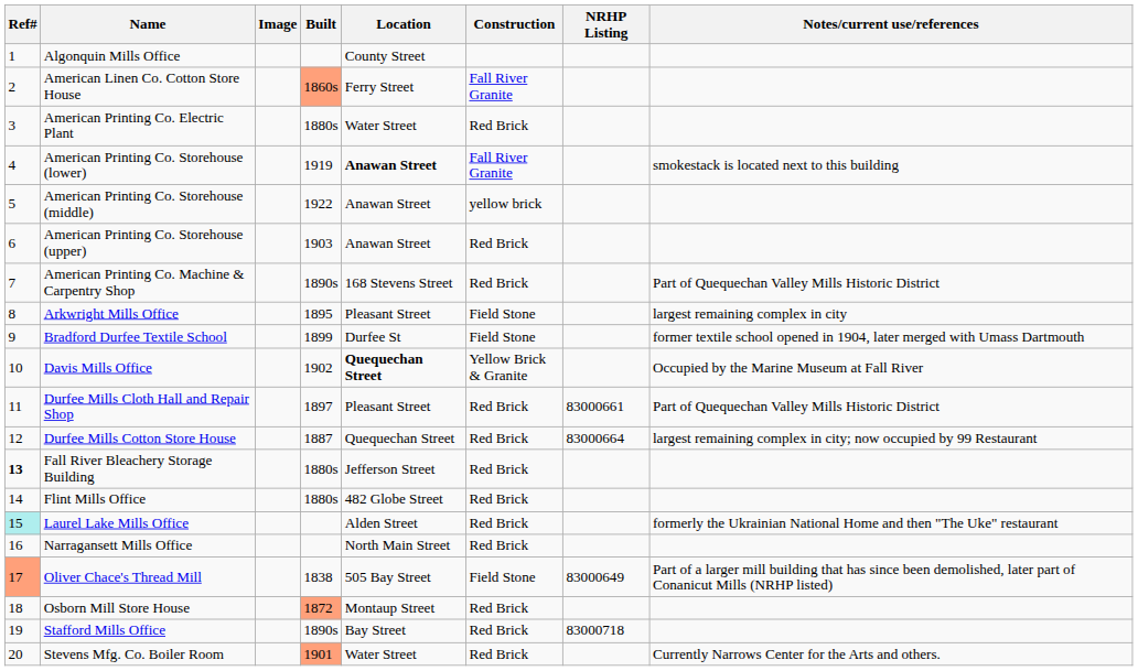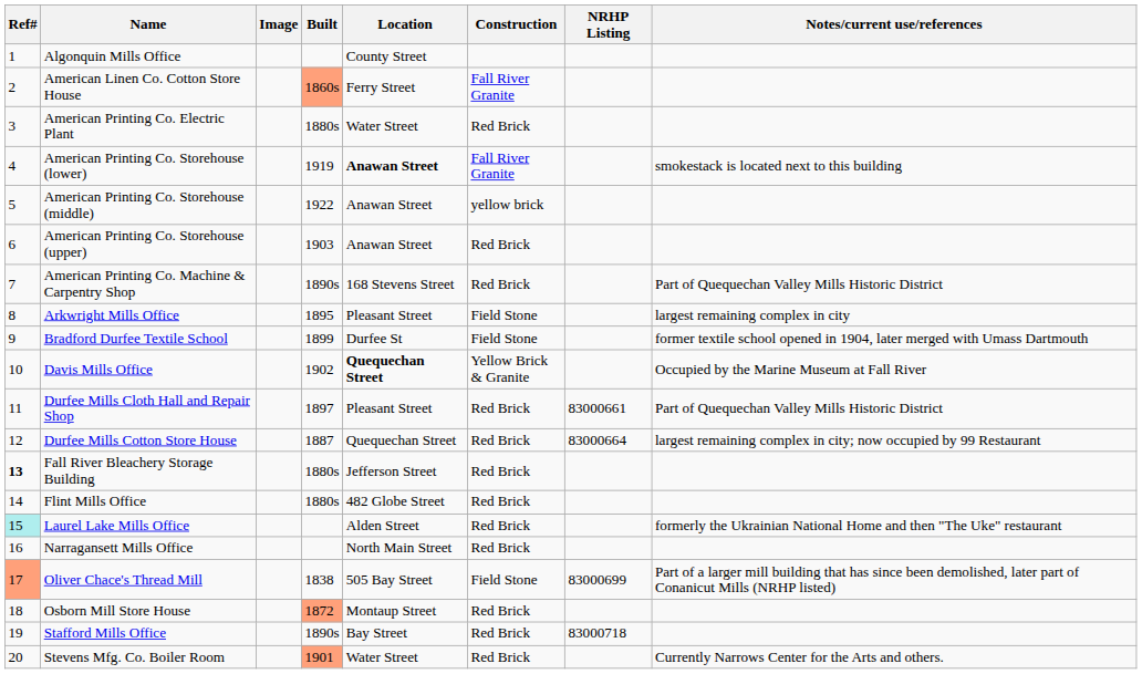 <table class="wikitable sortable">
 <tr>
 <th>Ref#</th>
 <th scope="col" width="230">Name</th>
 <th>Image</th>
 <th>Built</th>
 <th scope="col" width="130">Location</th>
 <th scope="col" width="100">Construction</th>
 <th>NRHP Listing</th>
 <th class="unsortable">Notes/current use/references</th>
 </tr>
 <tr>
 <td>1</td>
 <td>Algonquin Mills Office</td>
 <td></td>
 <td></td>
 <td>County Street</td>
 <td></td>
 <td></td>
 <td></td>
 </tr>
 <tr>
 <td>2</td>
 <td>American Linen Co. Cotton Store House</td>
 <td></td>
 <td style="background: lightsalmon;">1860s</td>
 <td>Ferry Street</td>
 <td><a href='#'>Fall River Granite</a></td>
 <td></td>
 <td></td>
 </tr>
 <tr>
 <td>3</td>
 <td>American Printing Co. Electric Plant</td>
 <td></td>
 <td>1880s</td>
 <td>Water Street</td>
 <td>Red Brick</td>
 <td></td>
 <td></td>
 </tr>
 <tr>
 <td>4</td>
 <td>American Printing Co. Storehouse (lower)</td>
 <td></td>
 <td>1919</td>
 <td><strong>Anawan Street</strong></td>
 <td><a href='#'>Fall River Granite</a></td>
 <td></td>
 <td>smokestack is located next to this building</td>
 </tr>
 <tr>
 <td>5</td>
 <td>American Printing Co. Storehouse (middle)</td>
 <td></td>
 <td>1922</td>
 <td>Anawan Street</td>
 <td>yellow brick</td>
 <td></td>
 <td></td>
 </tr>
 <tr>
 <td>6</td>
 <td>American Printing Co. Storehouse (upper)</td>
 <td></td>
 <td>1903</td>
 <td>Anawan Street</td>
 <td>Red Brick</td>
 <td></td>
 <td></td>
 </tr>
 <tr>
 <td>7</td>
 <td>American Printing Co. Machine & Carpentry Shop</td>
 <td></td>
 <td>1890s</td>
 <td>168 Stevens Street</td>
 <td>Red Brick</td>
 <td></td>
 <td>Part of Quequechan Valley Mills Historic District</td>
 </tr>
 <tr>
 <td>8</td>
 <td><a href='#'>Arkwright Mills Office</a></td>
 <td></td>
 <td>1895</td>
 <td>Pleasant Street</td>
 <td>Field Stone</td>
 <td></td>
 <td>largest remaining complex in city</td>
 </tr>
 <tr>
 <td>9</td>
 <td><a href='#'>Bradford Durfee Textile School</a></td>
 <td></td>
 <td>1899</td>
 <td>Durfee St</td>
 <td>Field Stone</td>
 <td></td>
 <td>former textile school opened in 1904, later merged with Umass Dartmouth</td>
 </tr>
 <tr>
 <td>10</td>
 <td><a href='#'>Davis Mills Office</a></td>
 <td></td>
 <td>1902</td>
 <td><strong>Quequechan Street</strong></td>
 <td>Yellow Brick & Granite</td>
 <td></td>
 <td>Occupied by the Marine Museum at Fall River</td>
 </tr>
 <tr>
 <td>11</td>
 <td><a href='#'>Durfee Mills Cloth Hall and Repair Shop</a></td>
 <td></td>
 <td>1897</td>
 <td>Pleasant Street</td>
 <td>Red Brick</td>
 <td>83000661</td>
 <td>Part of Quequechan Valley Mills Historic District</td>
 </tr>
 <tr>
 <td>12</td>
 <td><a href='#'>Durfee Mills Cotton Store House</a></td>
 <td></td>
 <td>1887</td>
 <td>Quequechan Street</td>
 <td>Red Brick</td>
 <td>83000664</td>
 <td>largest remaining complex in city; now occupied by 99 Restaurant</td>
 </tr>
 <tr>
 <td><strong>13</strong></td>
 <td>Fall River Bleachery Storage Building</td>
 <td></td>
 <td>1880s</td>
 <td>Jefferson Street</td>
 <td>Red Brick</td>
 <td></td>
 <td></td>
 </tr>
 <tr>
 <td>14</td>
 <td>Flint Mills Office</td>
 <td></td>
 <td>1880s</td>
 <td>482 Globe Street</td>
 <td>Red Brick</td>
 <td></td>
 <td></td>
 </tr>
 <tr>
 <td style="background: paleturquoise;">15</td>
 <td><a href='#'>Laurel Lake Mills Office</a></td>
 <td></td>
 <td></td>
 <td>Alden Street</td>
 <td>Red Brick</td>
 <td></td>
 <td>formerly the Ukrainian National Home and then "The Uke" restaurant</td>
 </tr>
 <tr>
 <td>16</td>
 <td>Narragansett Mills Office</td>
 <td></td>
 <td></td>
 <td>North Main Street</td>
 <td>Red Brick</td>
 <td></td>
 <td></td>
 </tr>
 <tr>
 <td style="background: lightsalmon;">17</td>
 <td><a href='#'>Oliver Chace's Thread Mill</a></td>
 <td></td>
 <td>1838</td>
 <td>505 Bay Street</td>
 <td>Field Stone</td>
-<td>83000649</td>
+<td>83000699</td>
 <td>Part of a larger mill building that has since been demolished, later part of Conanicut Mills (NRHP listed)</td>
 </tr>
 <tr>
 <td>18</td>
 <td>Osborn Mill Store House</td>
 <td></td>
 <td style="background: lightsalmon;">1872</td>
 <td>Montaup Street</td>
 <td>Red Brick</td>
 <td></td>
 <td></td>
 </tr>
 <tr>
 <td>19</td>
 <td><a href='#'>Stafford Mills Office</a></td>
 <td></td>
 <td>1890s</td>
 <td>Bay Street</td>
 <td>Red Brick</td>
 <td>83000718</td>
 <td></td>
 </tr>
 <tr>
 <td>20</td>
 <td>Stevens Mfg. Co. Boiler Room</td>
 <td></td>
 <td style="background: lightsalmon;">1901</td>
 <td>Water Street</td>
 <td>Red Brick</td>
 <td></td>
 <td>Currently Narrows Center for the Arts and others.</td>
 </tr>
 </table>
